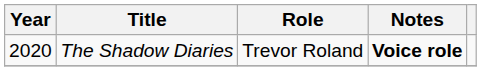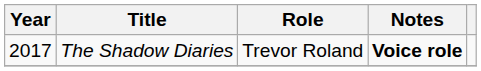 <table class="wikitable sortable">
 <tr>
 <th>Year</th>
 <th>Title</th>
 <th>Role</th>
 <th class="unsortable">Notes</th>
 <th class="unsortable"></th>
 </tr>
 <tr>
-<td>2020</td>
+<td>2017</td>
 <td><em>The Shadow Diaries</em></td>
 <td>Trevor Roland</td>
 <td><strong>Voice role</strong></td>
 <td style="text-align:center;"></td>
 </tr>
 <tr>
 </tr>
 </table>
